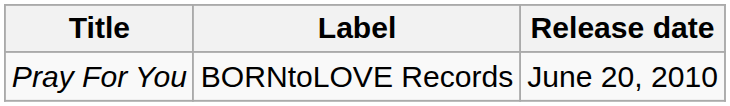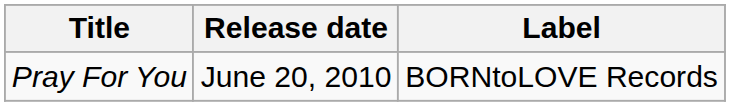 <table class="wikitable">
 <tr>
 <th>Title</th>
+<th>Release date</th>
 <th>Label</th>
-<th>Release date</th>
 </tr>
 <tr>
 <td><em>Pray For You</em></td>
+<td>June 20, 2010</td>
 <td>BORNtoLOVE Records</td>
-<td>June 20, 2010</td>
 </tr>
 </table>
